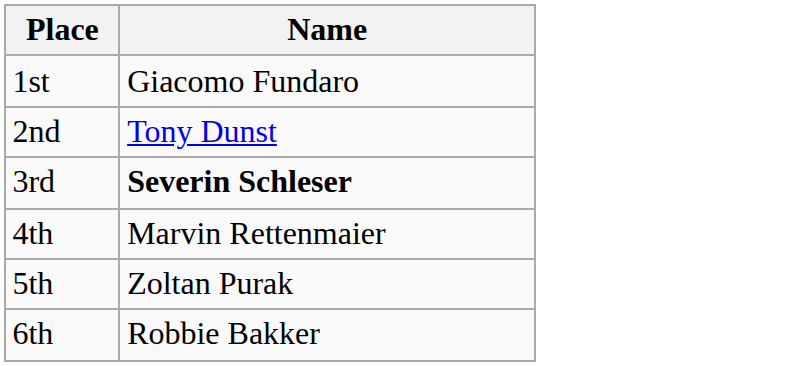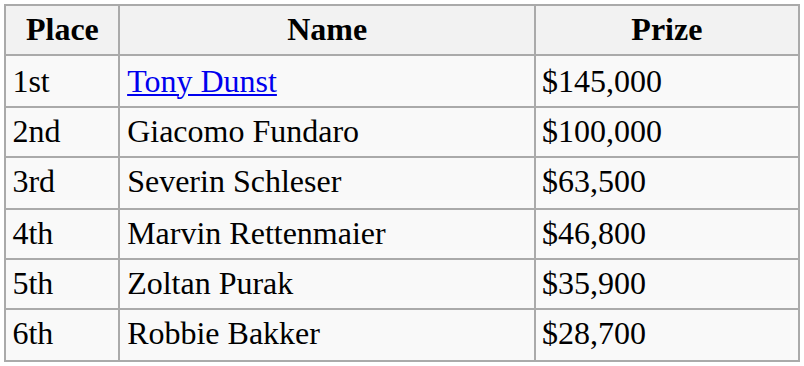 <table class="wikitable">
 <tr>
 <th style="width:50px;">Place</th>
 <th style="width:200px;">Name</th>
+<th style="width:125px;">Prize</th>
 </tr>
 <tr>
 <td>1st</td>
-<td> Giacomo Fundaro</td>
+<td> <a href='#'>Tony Dunst</a></td>
+<td>$145,000</td>
 </tr>
 <tr>
 <td>2nd</td>
-<td> <a href='#'>Tony Dunst</a></td>
+<td> Giacomo Fundaro</td>
+<td>$100,000</td>
 </tr>
 <tr>
 <td>3rd</td>
-<td><strong> Severin Schleser</strong></td>
+<td> Severin Schleser</td>
+<td>$63,500</td>
 </tr>
 <tr>
 <td>4th</td>
 <td> Marvin Rettenmaier</td>
+<td>$46,800</td>
 </tr>
 <tr>
 <td>5th</td>
 <td> Zoltan Purak</td>
+<td>$35,900</td>
 </tr>
 <tr>
 <td>6th</td>
 <td> Robbie Bakker</td>
+<td>$28,700</td>
 </tr>
 </table>
